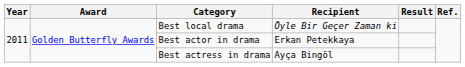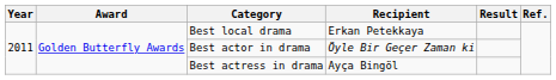 <table class="wikitable">
 <tr>
 <th>Year</th>
 <th>Award</th>
 <th>Category</th>
 <th>Recipient</th>
 <th>Result</th>
 <th>Ref.</th>
 </tr>
 <tr>
 <td rowspan="3">2011</td>
 <td rowspan="3"><a href='#'>Golden Butterfly Awards</a></td>
 <td>Best local drama</td>
-<td><em>Öyle Bir Geçer Zaman ki</em></td>
+<td>Erkan Petekkaya</td>
 <td></td>
 <td rowspan="3"></td>
 </tr>
 <tr>
 <td>Best actor in drama</td>
-<td>Erkan Petekkaya</td>
+<td><em>Öyle Bir Geçer Zaman ki</em></td>
 <td></td>
 </tr>
 <tr>
 <td>Best actress in drama</td>
 <td>Ayça Bingöl</td>
 <td></td>
 </tr>
 </table>
